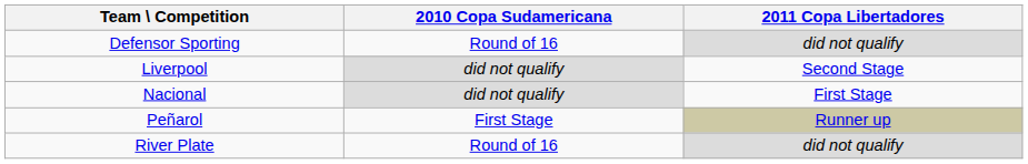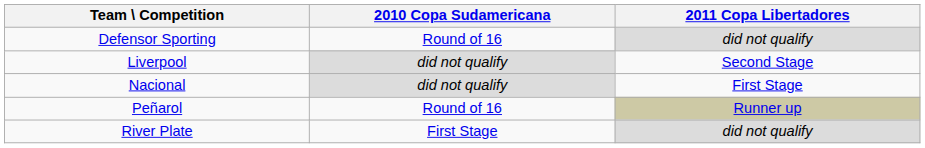 <table class="wikitable">
 <tr>
 <th width=20%>Team \ Competition</th>
 <th width=20%><a href='#'>2010 Copa Sudamericana</a></th>
 <th width=20%><a href='#'>2011 Copa Libertadores</a></th>
 </tr>
 <tr align="center">
 <td><a href='#'>Defensor Sporting</a></td>
 <td><a href='#'>Round of 16</a></td>
 <td bgcolor="#DCDCDC"><em>did not qualify</em></td>
 </tr>
 <tr align="center">
 <td><a href='#'>Liverpool</a></td>
 <td bgcolor="#DCDCDC"><em>did not qualify</em></td>
 <td><a href='#'>Second Stage</a></td>
 </tr>
 <tr align="center">
 <td><a href='#'>Nacional</a></td>
 <td bgcolor="#DCDCDC"><em>did not qualify</em></td>
 <td><a href='#'>First Stage</a></td>
 </tr>
 <tr align="center">
 <td><a href='#'>Peñarol</a></td>
-<td><a href='#'>First Stage</a></td>
+<td><a href='#'>Round of 16</a></td>
 <td bgcolor="#CDC9A5"><a href='#'>Runner up</a></td>
 </tr>
 <tr align="center">
 <td><a href='#'>River Plate</a></td>
-<td><a href='#'>Round of 16</a></td>
+<td><a href='#'>First Stage</a></td>
 <td bgcolor="#DCDCDC"><em>did not qualify</em></td>
 </tr>
 </table>
